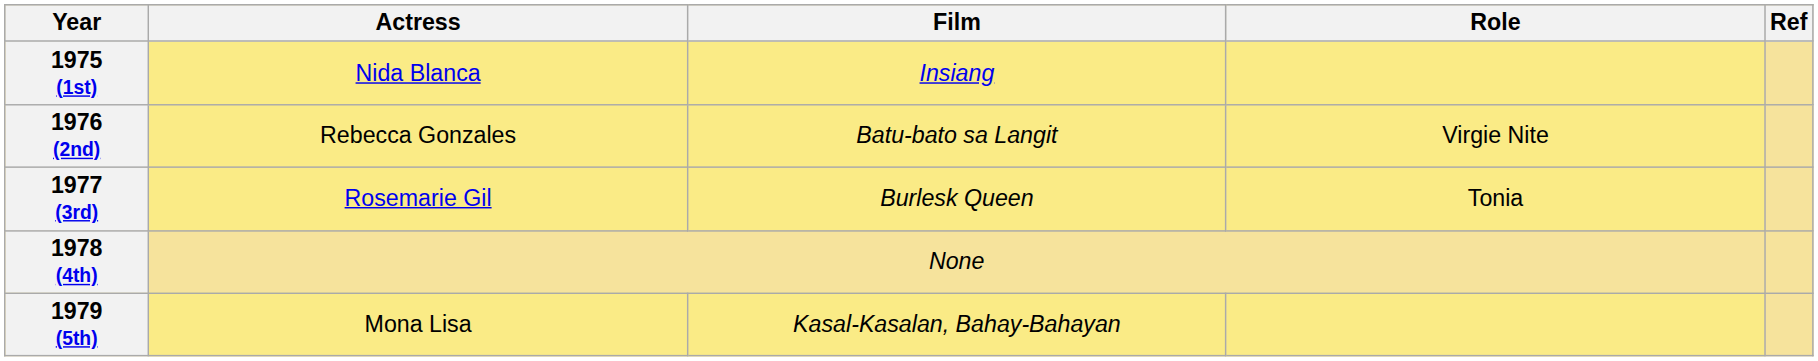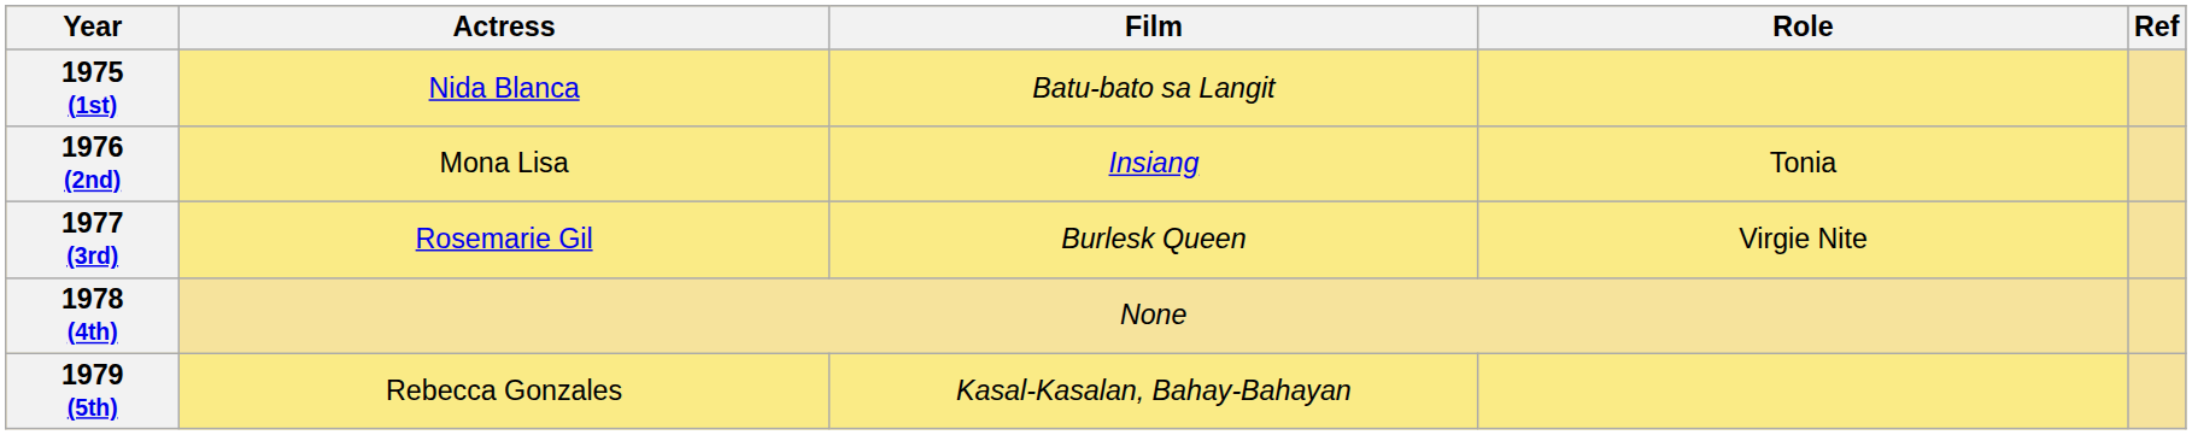 <table class="wikitable" rowspan="2" style="text-align:center; background: #f6e39c">
 <tr style="background:#bebebe;">
 <th scope="col" style="width:8%;">Year</th>
 <th scope="col" style="width:30%;">Actress</th>
 <th scope="col" style="width:30%;">Film</th>
 <th scope="col" style="width:30%;">Role</th>
 <th scope="col" style="width:2%;">Ref</th>
 </tr>
 <tr>
 <th scope="row" style="text-align:center">1975 <br><small><a href='#'>(1st)</a> </small></th>
 <td style="background:#FAEB86"><a href='#'>Nida Blanca</a></td>
-<td style="background:#FAEB86"><em><a href='#'>Insiang</a></em></td>
+<td style="background:#FAEB86"><em>Batu-bato sa Langit</em></td>
 <td style="background:#FAEB86"></td>
 <td></td>
 </tr>
 <tr>
 <th scope="row" style="text-align:center">1976 <br><small><a href='#'>(2nd)</a> </small></th>
-<td style="background:#FAEB86">Rebecca Gonzales</td>
-<td style="background:#FAEB86"><em>Batu-bato sa Langit</em></td>
-<td style="background:#FAEB86">Virgie Nite</td>
+<td style="background:#FAEB86">Mona Lisa</td>
+<td style="background:#FAEB86"><em><a href='#'>Insiang</a></em></td>
+<td style="background:#FAEB86">Tonia</td>
 <td></td>
 </tr>
 <tr>
 <th scope="row" style="text-align:center">1977 <br><small><a href='#'>(3rd)</a> </small></th>
 <td style="background:#FAEB86"><a href='#'>Rosemarie Gil</a> </td>
 <td style="background:#FAEB86"><em>Burlesk Queen</em></td>
-<td style="background:#FAEB86">Tonia</td>
+<td style="background:#FAEB86">Virgie Nite</td>
 <td></td>
 </tr>
 <tr>
 <th scope="row" style="text-align:center">1978 <br><small><a href='#'>(4th)</a> </small></th>
 <td colspan=3><em>None</em></td>
 <td></td>
 </tr>
 <tr>
 <th scope="row" style="text-align:center">1979 <br><small><a href='#'>(5th)</a> </small></th>
-<td style="background:#FAEB86">Mona Lisa</td>
+<td style="background:#FAEB86">Rebecca Gonzales</td>
 <td style="background:#FAEB86"><em>Kasal-Kasalan, Bahay-Bahayan</em></td>
 <td style="background:#FAEB86"></td>
 <td></td>
 </tr>
 </table>
